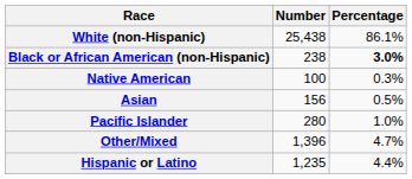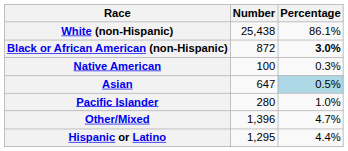 <table class="wikitable" style="text-align:right">
 <tr>
 <th scope="col">Race</th>
 <th scope="col">Number</th>
 <th scope="col">Percentage</th>
 </tr>
 <tr>
 <th scope="row"><a href='#'>White</a> (non-Hispanic)</th>
 <td>25,438</td>
 <td>86.1%</td>
 </tr>
 <tr>
 <th scope="row"><a href='#'>Black or African American</a> (non-Hispanic)</th>
-<td>238</td>
+<td>872</td>
 <td><strong>3.0%</strong></td>
 </tr>
 <tr>
 <th scope="row"><a href='#'>Native American</a></th>
 <td>100</td>
 <td>0.3%</td>
 </tr>
 <tr>
 <th scope="row"><a href='#'>Asian</a></th>
-<td>156</td>
-<td>0.5%</td>
+<td>647</td>
+<td style="background: lightblue;">0.5%</td>
 </tr>
 <tr>
 <th scope="row"><a href='#'>Pacific Islander</a></th>
 <td>280</td>
 <td>1.0%</td>
 </tr>
 <tr>
 <th scope="row"><a href='#'>Other/Mixed</a></th>
 <td>1,396</td>
 <td>4.7%</td>
 </tr>
 <tr>
 <th scope="row"><a href='#'>Hispanic</a> or <a href='#'>Latino</a></th>
-<td>1,235</td>
+<td>1,295</td>
 <td>4.4%</td>
 </tr>
 </table>
